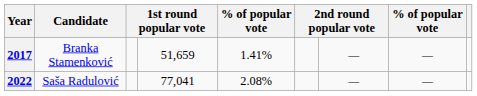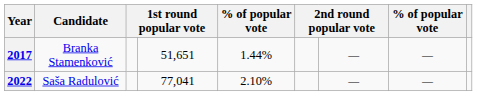 <table class="wikitable" style="text-align:center">
 <tr>
 <th>Year</th>
 <th>Candidate</th>
 <th colspan="2">1st round popular vote</th>
 <th>% of popular vote</th>
 <th colspan="2">2nd round popular vote</th>
 <th>% of popular vote</th>
 <th></th>
 </tr>
 <tr>
 <th><a href='#'>2017</a></th>
 <td><a href='#'>Branka Stamenković</a></td>
 <td></td>
-<td>51,659</td>
-<td>1.41%</td>
+<td>51,651</td>
+<td>1.44%</td>
 <td></td>
 <td><em>—</em></td>
 <td><em>—</em></td>
 <td></td>
 </tr>
 <tr>
 <th><a href='#'>2022</a></th>
 <td><a href='#'>Saša Radulović</a></td>
 <td></td>
 <td>77,041</td>
-<td>2.08%</td>
+<td>2.10%</td>
 <td></td>
 <td><em>—</em></td>
 <td><em>—</em></td>
 <td></td>
 </tr>
 </table>
